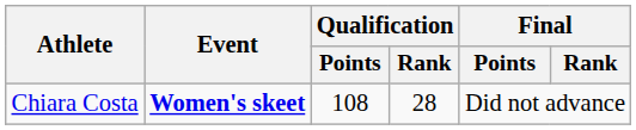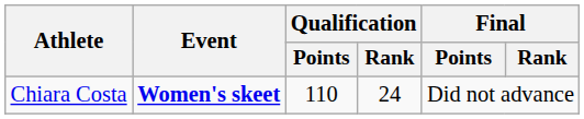 <table class="wikitable" style="font-size:90%">
 <tr>
 <th rowspan="2">Athlete</th>
 <th rowspan="2">Event</th>
 <th colspan=2>Qualification</th>
 <th colspan=2>Final</th>
 </tr>
 <tr style="font-size:95%">
 <th>Points</th>
 <th>Rank</th>
 <th>Points</th>
 <th>Rank</th>
 </tr>
 <tr align=center>
 <td align=left><a href='#'>Chiara Costa</a></td>
 <td align=left><strong><a href='#'>Women's skeet</a></strong></td>
-<td>108</td>
-<td>28</td>
+<td>110</td>
+<td>24</td>
 <td colspan=2>Did not advance</td>
 </tr>
 </table>
